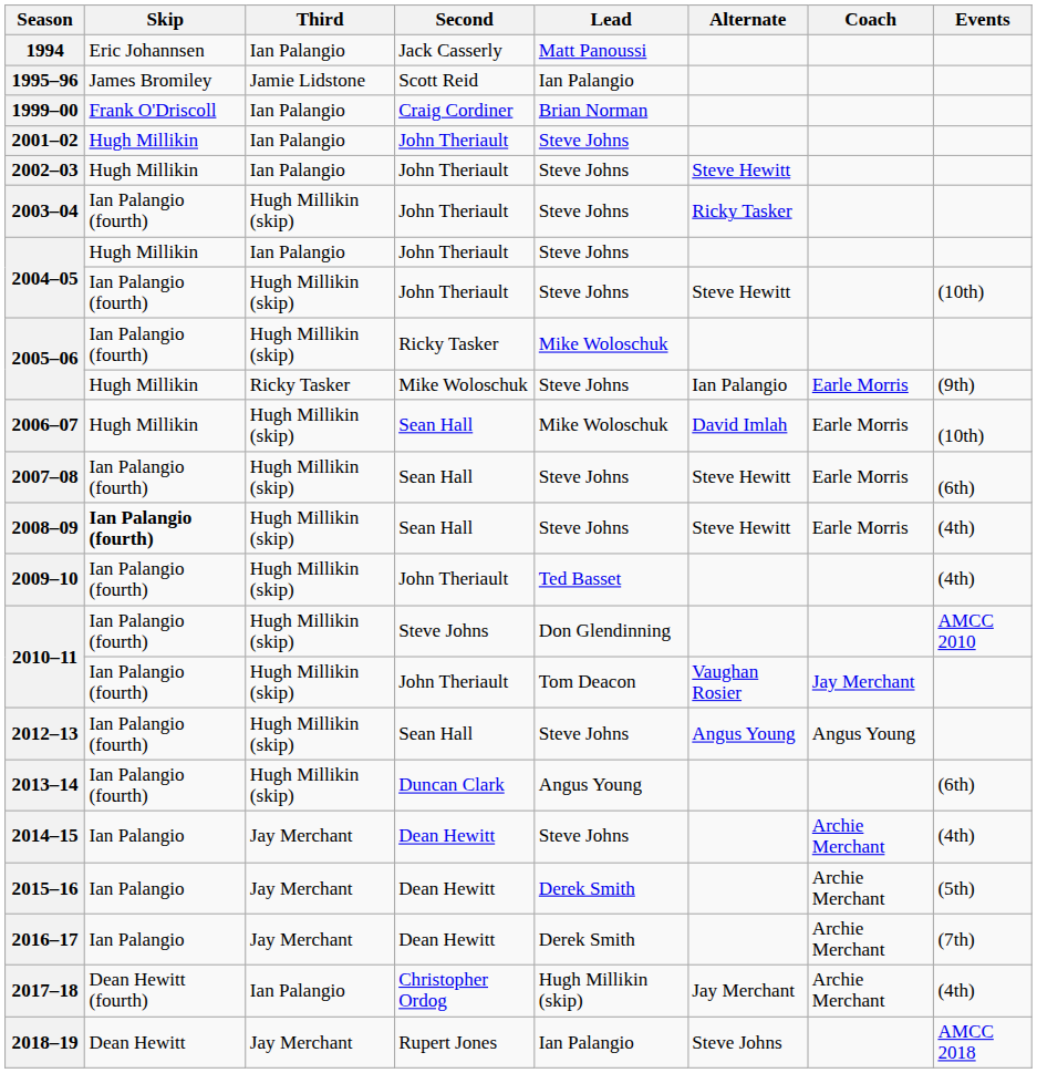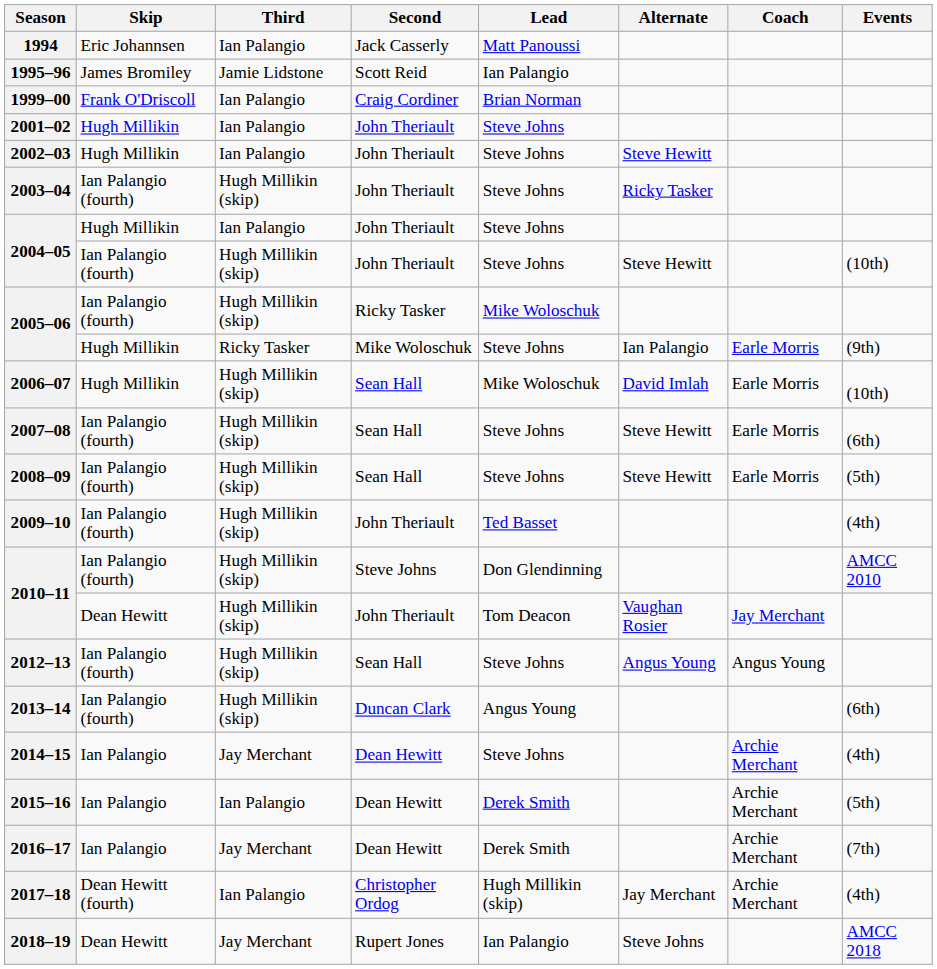 <table class="wikitable">
 <tr>
 <th scope="col" width=60>Season</th>
 <th scope="col">Skip</th>
 <th scope="col">Third</th>
 <th scope="col">Second</th>
 <th scope="col">Lead</th>
 <th scope="col">Alternate</th>
 <th scope="col">Coach</th>
 <th scope="col">Events</th>
 </tr>
 <tr>
 <th scope="row">1994</th>
 <td>Eric Johannsen</td>
 <td>Ian Palangio</td>
 <td>Jack Casserly</td>
 <td><a href='#'>Matt Panoussi</a></td>
 <td></td>
 <td></td>
 <td></td>
 </tr>
 <tr>
 <th scope="row">1995–96</th>
 <td>James Bromiley</td>
 <td>Jamie Lidstone</td>
 <td>Scott Reid</td>
 <td>Ian Palangio</td>
 <td></td>
 <td></td>
 <td></td>
 </tr>
 <tr>
 <th scope="row">1999–00</th>
 <td><a href='#'>Frank O'Driscoll</a></td>
 <td>Ian Palangio</td>
 <td><a href='#'>Craig Cordiner</a></td>
 <td><a href='#'>Brian Norman</a></td>
 <td></td>
 <td></td>
 <td></td>
 </tr>
 <tr>
 <th scope="row">2001–02</th>
 <td><a href='#'>Hugh Millikin</a></td>
 <td>Ian Palangio</td>
 <td><a href='#'>John Theriault</a></td>
 <td><a href='#'>Steve Johns</a></td>
 <td></td>
 <td></td>
 <td> </td>
 </tr>
 <tr>
 <th scope="row">2002–03</th>
 <td>Hugh Millikin</td>
 <td>Ian Palangio</td>
 <td>John Theriault</td>
 <td>Steve Johns</td>
 <td><a href='#'>Steve Hewitt</a></td>
 <td></td>
 <td> </td>
 </tr>
 <tr>
 <th scope="row">2003–04</th>
 <td>Ian Palangio (fourth)</td>
 <td>Hugh Millikin (skip)</td>
 <td>John Theriault</td>
 <td>Steve Johns</td>
 <td><a href='#'>Ricky Tasker</a></td>
 <td></td>
 <td> </td>
 </tr>
 <tr>
 <th scope="row" rowspan=2>2004–05</th>
 <td>Hugh Millikin</td>
 <td>Ian Palangio</td>
 <td>John Theriault</td>
 <td>Steve Johns</td>
 <td></td>
 <td></td>
 <td> </td>
 </tr>
 <tr>
 <td>Ian Palangio (fourth)</td>
 <td>Hugh Millikin (skip)</td>
 <td>John Theriault</td>
 <td>Steve Johns</td>
 <td>Steve Hewitt</td>
 <td></td>
 <td> (10th)</td>
 </tr>
 <tr>
 <th scope="row" rowspan=2>2005–06</th>
 <td>Ian Palangio (fourth)</td>
 <td>Hugh Millikin (skip)</td>
 <td>Ricky Tasker</td>
 <td><a href='#'>Mike Woloschuk</a></td>
 <td></td>
 <td></td>
 <td> </td>
 </tr>
 <tr>
 <td>Hugh Millikin</td>
 <td>Ricky Tasker</td>
 <td>Mike Woloschuk</td>
 <td>Steve Johns</td>
 <td>Ian Palangio</td>
 <td><a href='#'>Earle Morris</a></td>
 <td> (9th)</td>
 </tr>
 <tr>
 <th scope="row">2006–07</th>
 <td>Hugh Millikin</td>
 <td>Hugh Millikin (skip)</td>
 <td><a href='#'>Sean Hall</a></td>
 <td>Mike Woloschuk</td>
 <td><a href='#'>David Imlah</a></td>
 <td>Earle Morris</td>
 <td> <br> (10th)</td>
 </tr>
 <tr>
 <th scope="row">2007–08</th>
 <td>Ian Palangio (fourth)</td>
 <td>Hugh Millikin (skip)</td>
 <td>Sean Hall</td>
 <td>Steve Johns</td>
 <td>Steve Hewitt</td>
 <td>Earle Morris</td>
 <td> <br> (6th)</td>
 </tr>
 <tr>
 <th scope="row">2008–09</th>
-<td><strong>Ian Palangio (fourth)</strong></td>
+<td>Ian Palangio (fourth)</td>
 <td>Hugh Millikin (skip)</td>
 <td>Sean Hall</td>
 <td>Steve Johns</td>
 <td>Steve Hewitt</td>
 <td>Earle Morris</td>
-<td> (4th)</td>
+<td> (5th)</td>
 </tr>
 <tr>
 <th scope="row">2009–10</th>
 <td>Ian Palangio (fourth)</td>
 <td>Hugh Millikin (skip)</td>
 <td>John Theriault</td>
 <td><a href='#'>Ted Basset</a></td>
 <td></td>
 <td></td>
 <td> (4th)</td>
 </tr>
 <tr>
 <th scope="row" rowspan=2>2010–11</th>
 <td>Ian Palangio (fourth)</td>
 <td>Hugh Millikin (skip)</td>
 <td>Steve Johns</td>
 <td>Don Glendinning</td>
 <td></td>
 <td></td>
 <td><a href='#'>AMCC 2010</a> </td>
 </tr>
 <tr>
-<td>Ian Palangio (fourth)</td>
+<td>Dean Hewitt</td>
 <td>Hugh Millikin (skip)</td>
 <td>John Theriault</td>
 <td>Tom Deacon</td>
 <td><a href='#'>Vaughan Rosier</a></td>
 <td><a href='#'>Jay Merchant</a></td>
 <td> </td>
 </tr>
 <tr>
 <th scope="row">2012–13</th>
 <td>Ian Palangio (fourth)</td>
 <td>Hugh Millikin (skip)</td>
 <td>Sean Hall</td>
 <td>Steve Johns</td>
 <td><a href='#'>Angus Young</a></td>
 <td>Angus Young</td>
 <td> </td>
 </tr>
 <tr>
 <th scope="row">2013–14</th>
 <td>Ian Palangio (fourth)</td>
 <td>Hugh Millikin (skip)</td>
 <td><a href='#'>Duncan Clark</a></td>
 <td>Angus Young</td>
 <td></td>
 <td></td>
 <td> (6th)</td>
 </tr>
 <tr>
 <th scope="row">2014–15</th>
 <td>Ian Palangio</td>
 <td>Jay Merchant</td>
 <td><a href='#'>Dean Hewitt</a></td>
 <td>Steve Johns</td>
 <td></td>
 <td><a href='#'>Archie Merchant</a></td>
 <td> (4th)</td>
 </tr>
 <tr>
 <th scope="row">2015–16</th>
 <td>Ian Palangio</td>
-<td>Jay Merchant</td>
+<td>Ian Palangio</td>
 <td>Dean Hewitt</td>
 <td><a href='#'>Derek Smith</a></td>
 <td></td>
 <td>Archie Merchant</td>
 <td> (5th)</td>
 </tr>
 <tr>
 <th scope="row">2016–17</th>
 <td>Ian Palangio</td>
 <td>Jay Merchant</td>
 <td>Dean Hewitt</td>
 <td>Derek Smith</td>
 <td></td>
 <td>Archie Merchant</td>
 <td> (7th)</td>
 </tr>
 <tr>
 <th scope="row">2017–18</th>
 <td>Dean Hewitt (fourth)</td>
 <td>Ian Palangio</td>
 <td><a href='#'>Christopher Ordog</a></td>
 <td>Hugh Millikin (skip)</td>
 <td>Jay Merchant</td>
 <td>Archie Merchant</td>
 <td> (4th)</td>
 </tr>
 <tr>
 <th scope="row">2018–19</th>
 <td>Dean Hewitt</td>
 <td>Jay Merchant</td>
 <td>Rupert Jones</td>
 <td>Ian Palangio</td>
 <td>Steve Johns</td>
 <td></td>
 <td><a href='#'>AMCC 2018</a> </td>
 </tr>
 </table>
